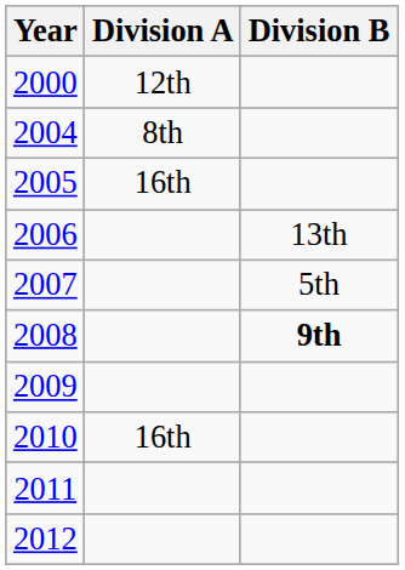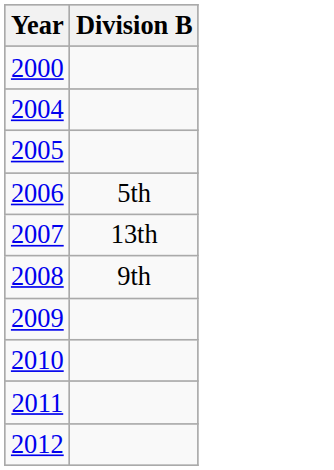 <table class="wikitable" style="text-align:center">
 <tr>
 <th>Year</th>
-<th>Division A</th>
 <th>Division B</th>
 </tr>
 <tr>
 <td><a href='#'>2000</a></td>
-<td>12th</td>
 <td></td>
 </tr>
 <tr>
 <td><a href='#'>2004</a></td>
-<td>8th</td>
 <td></td>
 </tr>
 <tr>
 <td><a href='#'>2005</a></td>
-<td>16th</td>
 <td></td>
 </tr>
 <tr>
 <td><a href='#'>2006</a></td>
-<td></td>
+<td>5th</td>
+</tr>
+<tr>
+<td><a href='#'>2007</a></td>
 <td>13th</td>
 </tr>
 <tr>
-<td><a href='#'>2007</a></td>
-<td></td>
-<td>5th</td>
-</tr>
-<tr>
 <td><a href='#'>2008</a></td>
-<td></td>
-<td><strong>9th</strong></td>
+<td>9th</td>
 </tr>
 <tr>
 <td><a href='#'>2009</a></td>
 <td></td>
-<td></td>
 </tr>
 <tr>
 <td><a href='#'>2010</a></td>
-<td>16th</td>
 <td></td>
 </tr>
 <tr>
 <td><a href='#'>2011</a></td>
 <td></td>
-<td></td>
 </tr>
 <tr>
 <td><a href='#'>2012</a></td>
 <td></td>
-<td></td>
 </tr>
 </table>
